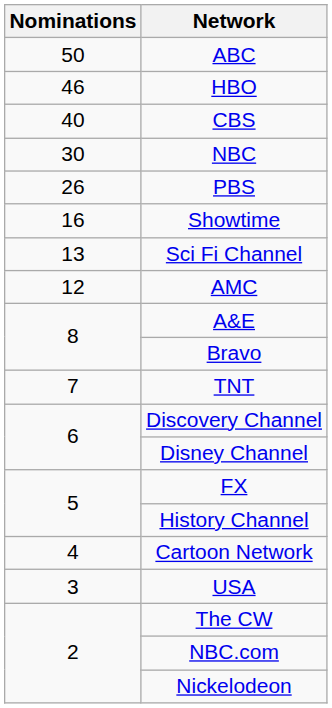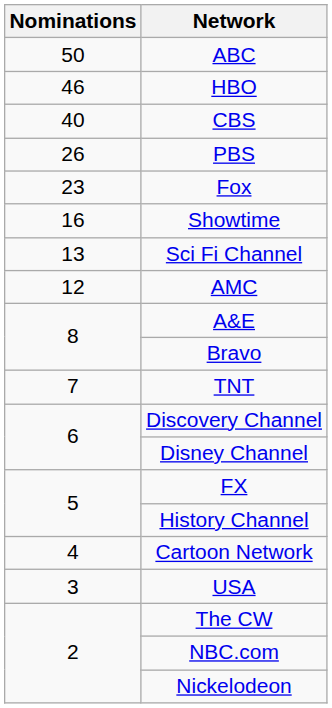 <table class="wikitable sortable" style="text-align: center; max-width:29em">
 <tr>
 <th scope="col">Nominations</th>
 <th scope="col">Network</th>
 </tr>
 <tr>
 <td scope="row">50</td>
 <td><a href='#'>ABC</a></td>
 </tr>
 <tr>
 <td scope="row">46</td>
 <td><a href='#'>HBO</a></td>
 </tr>
 <tr>
 <td scope="row">40</td>
 <td><a href='#'>CBS</a></td>
 </tr>
 <tr>
-<td scope="row">30</td>
-<td><a href='#'>NBC</a></td>
+<td scope="row">26</td>
+<td><a href='#'>PBS</a></td>
 </tr>
 <tr>
-<td scope="row">26</td>
-<td><a href='#'>PBS</a></td>
+<td scope="row">23</td>
+<td><a href='#'>Fox</a></td>
 </tr>
 <tr>
 <td scope="row">16</td>
 <td><a href='#'>Showtime</a></td>
 </tr>
 <tr>
 <td scope="row">13</td>
 <td><a href='#'>Sci Fi Channel</a></td>
 </tr>
 <tr>
 <td scope="row">12</td>
 <td><a href='#'>AMC</a></td>
 </tr>
 <tr>
 <td scope="row" rowspan="2">8</td>
 <td><a href='#'>A&E</a></td>
 </tr>
 <tr>
 <td><a href='#'>Bravo</a></td>
 </tr>
 <tr>
 <td scope="row">7</td>
 <td><a href='#'>TNT</a></td>
 </tr>
 <tr>
 <td scope="row" rowspan="2">6</td>
 <td><a href='#'>Discovery Channel</a></td>
 </tr>
 <tr>
 <td><a href='#'>Disney Channel</a></td>
 </tr>
 <tr>
 <td scope="row" rowspan="2">5</td>
 <td><a href='#'>FX</a></td>
 </tr>
 <tr>
 <td><a href='#'>History Channel</a></td>
 </tr>
 <tr>
 <td scope="row">4</td>
 <td><a href='#'>Cartoon Network</a></td>
 </tr>
 <tr>
 <td scope="row">3</td>
 <td><a href='#'>USA</a></td>
 </tr>
 <tr>
 <td scope="row" rowspan="3">2</td>
 <td data-sort-value="CW"><a href='#'>The CW</a></td>
 </tr>
 <tr>
 <td><a href='#'>NBC.com</a></td>
 </tr>
 <tr>
 <td><a href='#'>Nickelodeon</a></td>
 </tr>
 </table>
